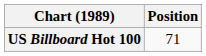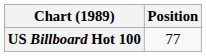 <table class="wikitable plainrowheaders">
 <tr>
 <th scope="col">Chart (1989)</th>
 <th scope="col">Position</th>
 </tr>
 <tr>
 <th scope="row">US <em>Billboard</em> Hot 100</th>
-<td style="text-align:center;">71</td>
+<td style="text-align:center;">77</td>
 </tr>
 </table>
